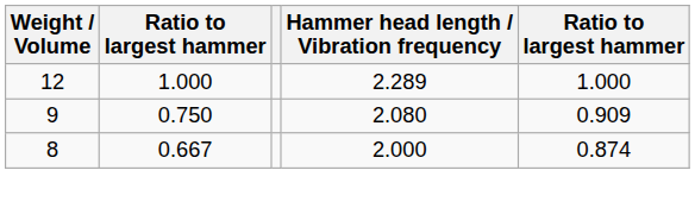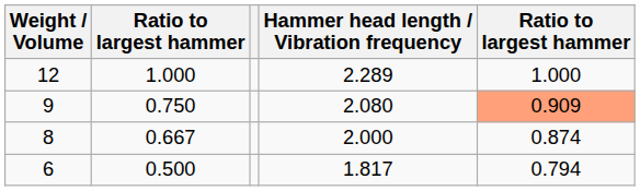 <table class="wikitable" style="text-align:center">
 <tr>
 <th>Weight /<br>Volume</th>
 <th>Ratio to<br>largest hammer</th>
 <th></th>
 <th>Hammer head length /<br>Vibration frequency</th>
 <th>Ratio to<br>largest hammer</th>
 </tr>
 <tr>
 <td>12</td>
 <td>1.000</td>
 <td></td>
 <td>2.289</td>
 <td>1.000</td>
 </tr>
 <tr>
 <td>9</td>
 <td>0.750</td>
 <td></td>
 <td>2.080</td>
-<td>0.909</td>
+<td style="background: lightsalmon;">0.909</td>
 </tr>
 <tr>
 <td>8</td>
 <td>0.667</td>
 <td></td>
 <td>2.000</td>
 <td>0.874</td>
 </tr>
+<tr>
+<td>6</td>
+<td>0.500</td>
+<td></td>
+<td>1.817</td>
+<td>0.794</td>
+</tr>
 </table>
